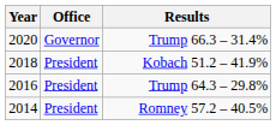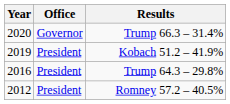 <table class=wikitable>
 <tr>
 <th width="30">Year</th>
 <th width="60">Office</th>
 <th width="180">Results</th>
 </tr>
 <tr>
 <td>2020</td>
 <td><a href='#'>Governor</a></td>
 <td align="right" ><a href='#'>Trump</a> 66.3 – 31.4%</td>
 </tr>
 <tr>
-<td>2018</td>
+<td>2019</td>
 <td><a href='#'>President</a></td>
 <td align="right" ><a href='#'>Kobach</a> 51.2 – 41.9%</td>
 </tr>
 <tr>
 <td>2016</td>
 <td><a href='#'>President</a></td>
 <td align="right" ><a href='#'>Trump</a> 64.3 – 29.8%</td>
 </tr>
 <tr>
-<td>2014</td>
+<td>2012</td>
 <td><a href='#'>President</a></td>
 <td align="right" ><a href='#'>Romney</a> 57.2 – 40.5%</td>
 </tr>
 </table>
